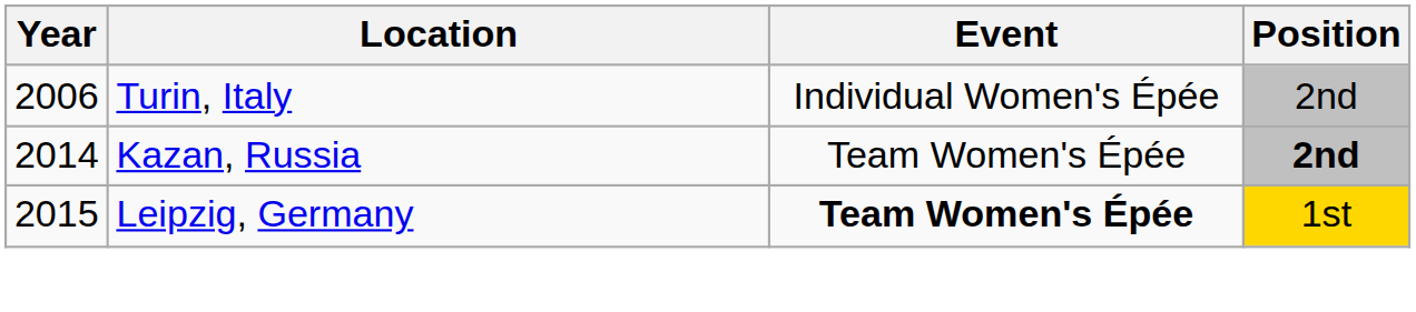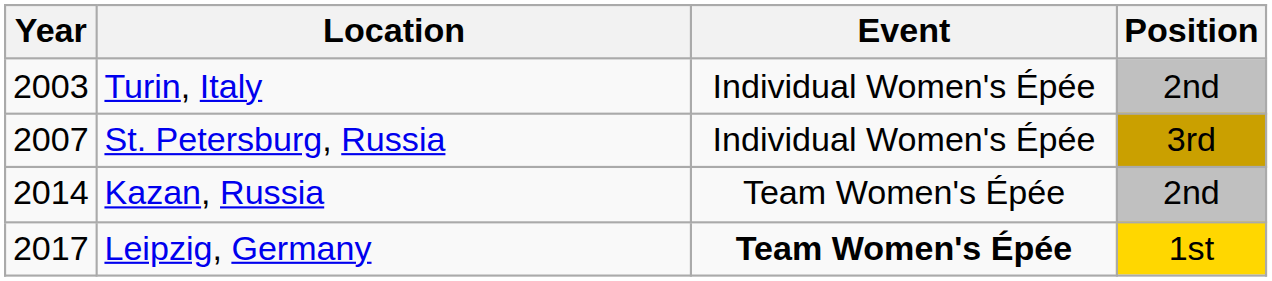 <table class="wikitable" style="text-align:center;">
 <tr>
 <th>Year</th>
 <th style="width:17em">Location</th>
 <th style="width:12em">Event</th>
 <th>Position</th>
 </tr>
 <tr>
-<td>2006</td>
+<td>2003</td>
 <td rowspan="1" align="left"> <a href='#'>Turin</a>, <a href='#'>Italy</a></td>
 <td>Individual Women's Épée</td>
 <td bgcolor="silver">2nd</td>
 </tr>
 <tr>
+<td>2007</td>
+<td rowspan="1" align="left"> <a href='#'>St. Petersburg</a>, <a href='#'>Russia</a></td>
+<td>Individual Women's Épée</td>
+<td bgcolor="caramel">3rd</td>
+</tr>
+<tr>
 <td>2014</td>
 <td rowspan="1" align="left"> <a href='#'>Kazan</a>, <a href='#'>Russia</a></td>
 <td>Team Women's Épée</td>
-<td bgcolor="silver"><strong>2nd</strong></td>
+<td bgcolor="silver">2nd</td>
 </tr>
 <tr>
-<td>2015</td>
+<td>2017</td>
 <td rowspan="1" align="left"> <a href='#'>Leipzig</a>, <a href='#'>Germany</a></td>
 <td><strong>Team Women's Épée</strong></td>
 <td bgcolor="gold">1st</td>
 </tr>
 </table>
